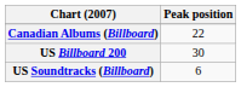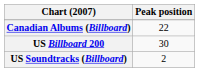 <table class="wikitable sortable plainrowheaders" style="text-align:center">
 <tr>
 <th scope="col">Chart (2007)</th>
 <th scope="col">Peak position</th>
 </tr>
 <tr>
 </tr>
 <tr>
 </tr>
 <tr>
 <th scope="row"><a href='#'>Canadian Albums</a> (<a href='#'><em>Billboard</em></a>)</th>
 <td>22</td>
 </tr>
 <tr>
 <th scope="row">US <a href='#'><em>Billboard</em> 200</a></th>
 <td>30</td>
 </tr>
 <tr>
 <th scope="row">US <a href='#'>Soundtracks</a> (<em><a href='#'>Billboard</a></em>)</th>
-<td>6</td>
+<td>2</td>
 </tr>
 </table>
